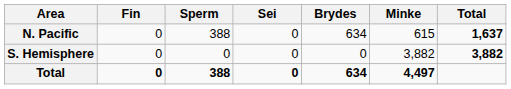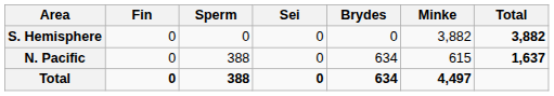 <table class="wikitable">
 <tr>
 <th>Area</th>
 <th style="width:5em">Fin</th>
 <th style="width:5em">Sperm</th>
 <th style="width:5em">Sei</th>
 <th style="width:5em">Brydes</th>
 <th style="width:5em">Minke</th>
 <th style="width:5em">Total</th>
 </tr>
 <tr>
+<th>S. Hemisphere</th>
+<td style="text-align:right">0</td>
+<td style="text-align:right">0</td>
+<td style="text-align:right">0</td>
+<td style="text-align:right">0</td>
+<td style="text-align:right">3,882</td>
+<td style="text-align:right"><strong>3,882</strong></td>
+</tr>
+<tr>
 <th>N. Pacific</th>
 <td style="text-align:right">0</td>
 <td style="text-align:right">388</td>
 <td style="text-align:right">0</td>
 <td style="text-align:right">634</td>
 <td style="text-align:right">615</td>
 <td style="text-align:right"><strong>1,637</strong></td>
-</tr>
-<tr>
-<th>S. Hemisphere</th>
-<td style="text-align:right">0</td>
-<td style="text-align:right">0</td>
-<td style="text-align:right">0</td>
-<td style="text-align:right">0</td>
-<td style="text-align:right">3,882</td>
-<td style="text-align:right"><strong>3,882</strong></td>
 </tr>
 <tr>
 <th>Total</th>
 <td style="text-align:right"><strong>0</strong></td>
 <td style="text-align:right"><strong>388</strong></td>
 <td style="text-align:right"><strong>0</strong></td>
 <td style="text-align:right"><strong>634</strong></td>
 <td style="text-align:right"><strong>4,497</strong></td>
 <td style="text-align:right"><strong></strong></td>
 </tr>
 </table>
